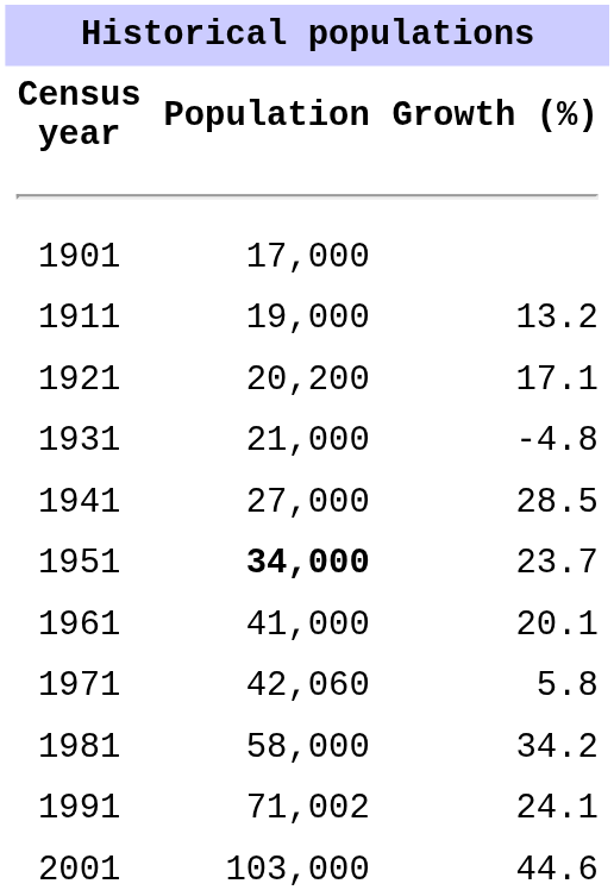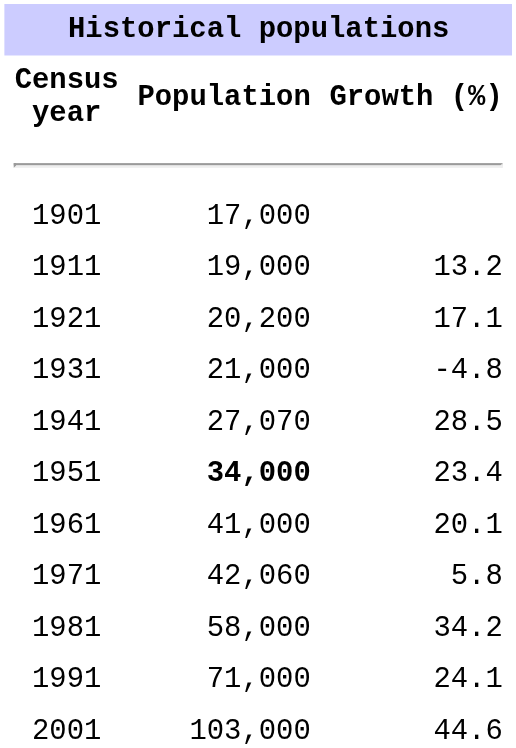 <table class="toccolours" align="right" cellpadding="4" cellspacing="0" style="margin:0 0 1em 1em; font-size: 95%;">
 <tr>
 <th colspan="3" bgcolor="#ccccff" align="center">Historical populations</th>
 </tr>
 <tr>
 <th align="center">Census<br>year</th>
 <th align="right">Population</th>
 <th align="right">Growth (%)</th>
 </tr>
 <tr>
 <td colspan="3"><hr></td>
 </tr>
 <tr>
 <td align="center">1901</td>
 <td align="right">17,000</td>
 <td></td>
 </tr>
 <tr>
 <td align="center">1911</td>
 <td align="right">19,000</td>
 <td align="right">13.2</td>
 </tr>
 <tr>
 <td align="center">1921</td>
 <td align="right">20,200</td>
 <td align="right">17.1</td>
 </tr>
 <tr>
 <td align="center">1931</td>
 <td align="right">21,000</td>
 <td align="right">-4.8</td>
 </tr>
 <tr>
 <td align="center">1941</td>
-<td align="right">27,000</td>
+<td align="right">27,070</td>
 <td align="right">28.5</td>
 </tr>
 <tr>
 <td align="center">1951</td>
 <td align="right"><strong>34,000</strong></td>
-<td align="right">23.7</td>
+<td align="right">23.4</td>
 </tr>
 <tr>
 <td align="center">1961</td>
 <td align="right">41,000</td>
 <td align="right">20.1</td>
 </tr>
 <tr>
 <td align="center">1971</td>
 <td align="right">42,060</td>
 <td align="right">5.8</td>
 </tr>
 <tr>
 <td align="center">1981</td>
 <td align="right">58,000</td>
 <td align="right">34.2</td>
 </tr>
 <tr>
 <td align="center">1991</td>
-<td align="right">71,002</td>
+<td align="right">71,000</td>
 <td align="right">24.1</td>
 </tr>
 <tr>
 <td align="center">2001</td>
 <td align="right">103,000</td>
 <td align="right">44.6</td>
 </tr>
 </table>
